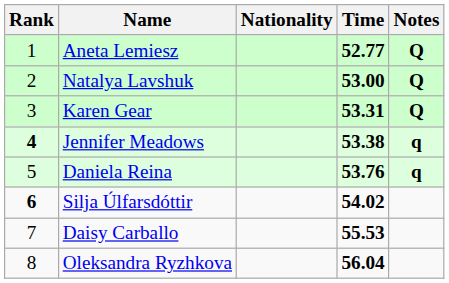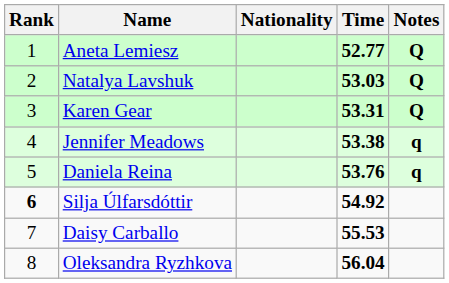 <table class="wikitable sortable" style="text-align:center">
 <tr>
 <th>Rank</th>
 <th>Name</th>
 <th>Nationality</th>
 <th>Time</th>
 <th>Notes</th>
 </tr>
 <tr bgcolor=ccffcc>
 <td>1</td>
 <td align=left><a href='#'>Aneta Lemiesz</a></td>
 <td align=left></td>
 <td><strong>52.77</strong></td>
 <td><strong>Q</strong></td>
 </tr>
 <tr bgcolor=ccffcc>
 <td>2</td>
 <td align=left><a href='#'>Natalya Lavshuk</a></td>
 <td align=left></td>
-<td><strong>53.00</strong></td>
+<td><strong>53.03</strong></td>
 <td><strong>Q</strong></td>
 </tr>
 <tr bgcolor=ccffcc>
 <td>3</td>
 <td align=left><a href='#'>Karen Gear</a></td>
 <td align=left></td>
 <td><strong>53.31</strong></td>
 <td><strong>Q</strong></td>
 </tr>
 <tr bgcolor=ddffdd>
-<td><strong>4</strong></td>
+<td>4</td>
 <td align=left><a href='#'>Jennifer Meadows</a></td>
 <td align=left></td>
 <td><strong>53.38</strong></td>
 <td><strong>q</strong></td>
 </tr>
 <tr bgcolor=ddffdd>
 <td>5</td>
 <td align=left><a href='#'>Daniela Reina</a></td>
 <td align=left></td>
 <td><strong>53.76</strong></td>
 <td><strong>q</strong></td>
 </tr>
 <tr>
 <td><strong>6</strong></td>
 <td align=left><a href='#'>Silja Úlfarsdóttir</a></td>
 <td align=left></td>
-<td><strong>54.02</strong></td>
+<td><strong>54.92</strong></td>
 <td></td>
 </tr>
 <tr>
 <td>7</td>
 <td align=left><a href='#'>Daisy Carballo</a></td>
 <td align=left></td>
 <td><strong>55.53</strong></td>
 <td></td>
 </tr>
 <tr>
 <td>8</td>
 <td align=left><a href='#'>Oleksandra Ryzhkova</a></td>
 <td align=left></td>
 <td><strong>56.04</strong></td>
 <td></td>
 </tr>
 </table>
